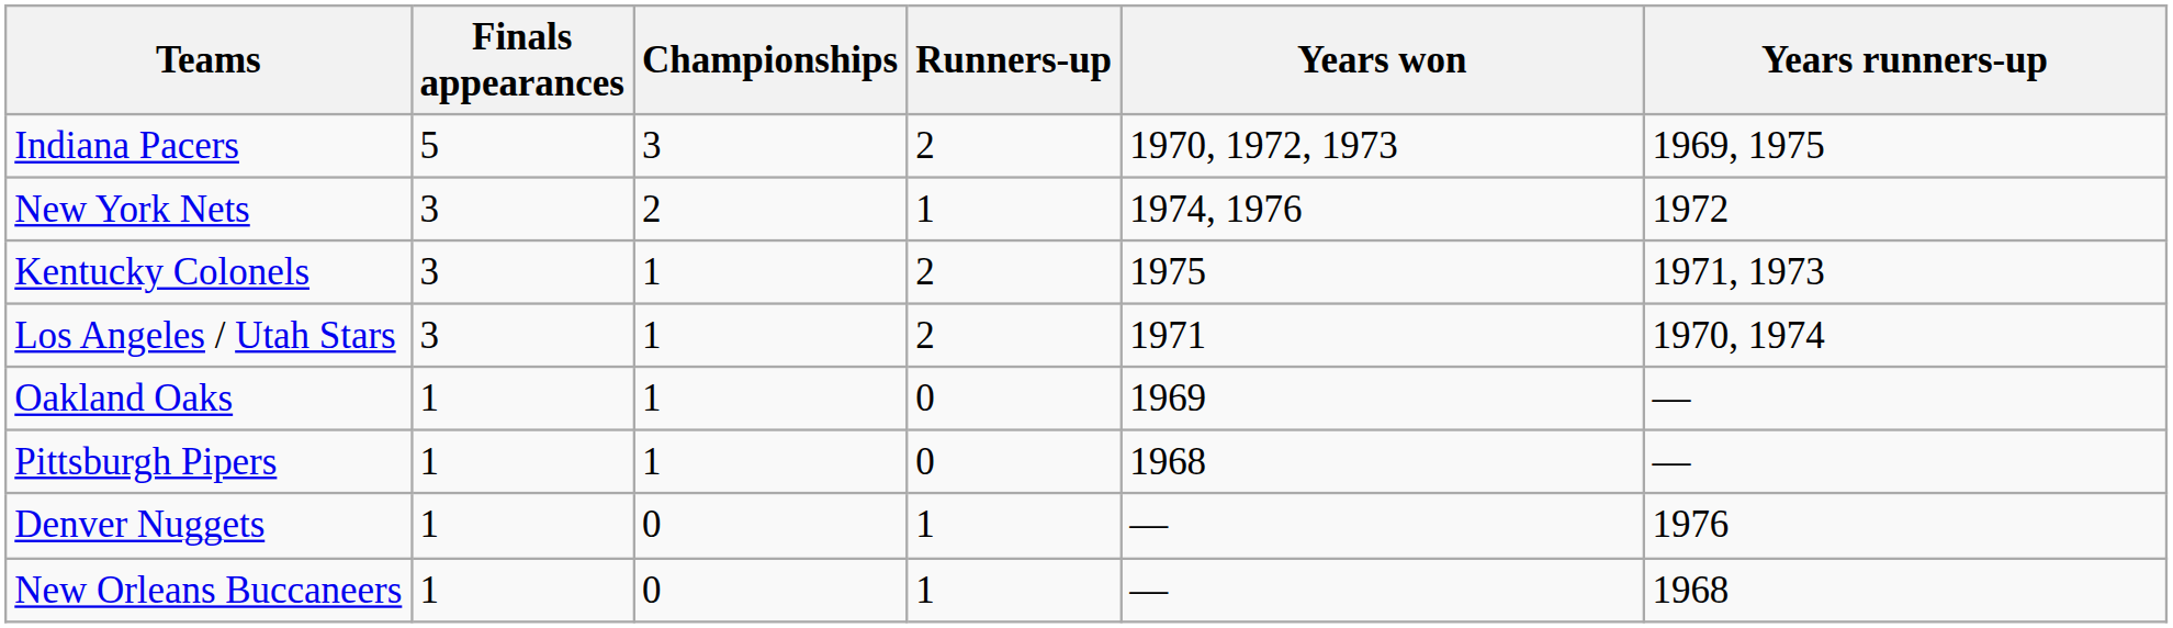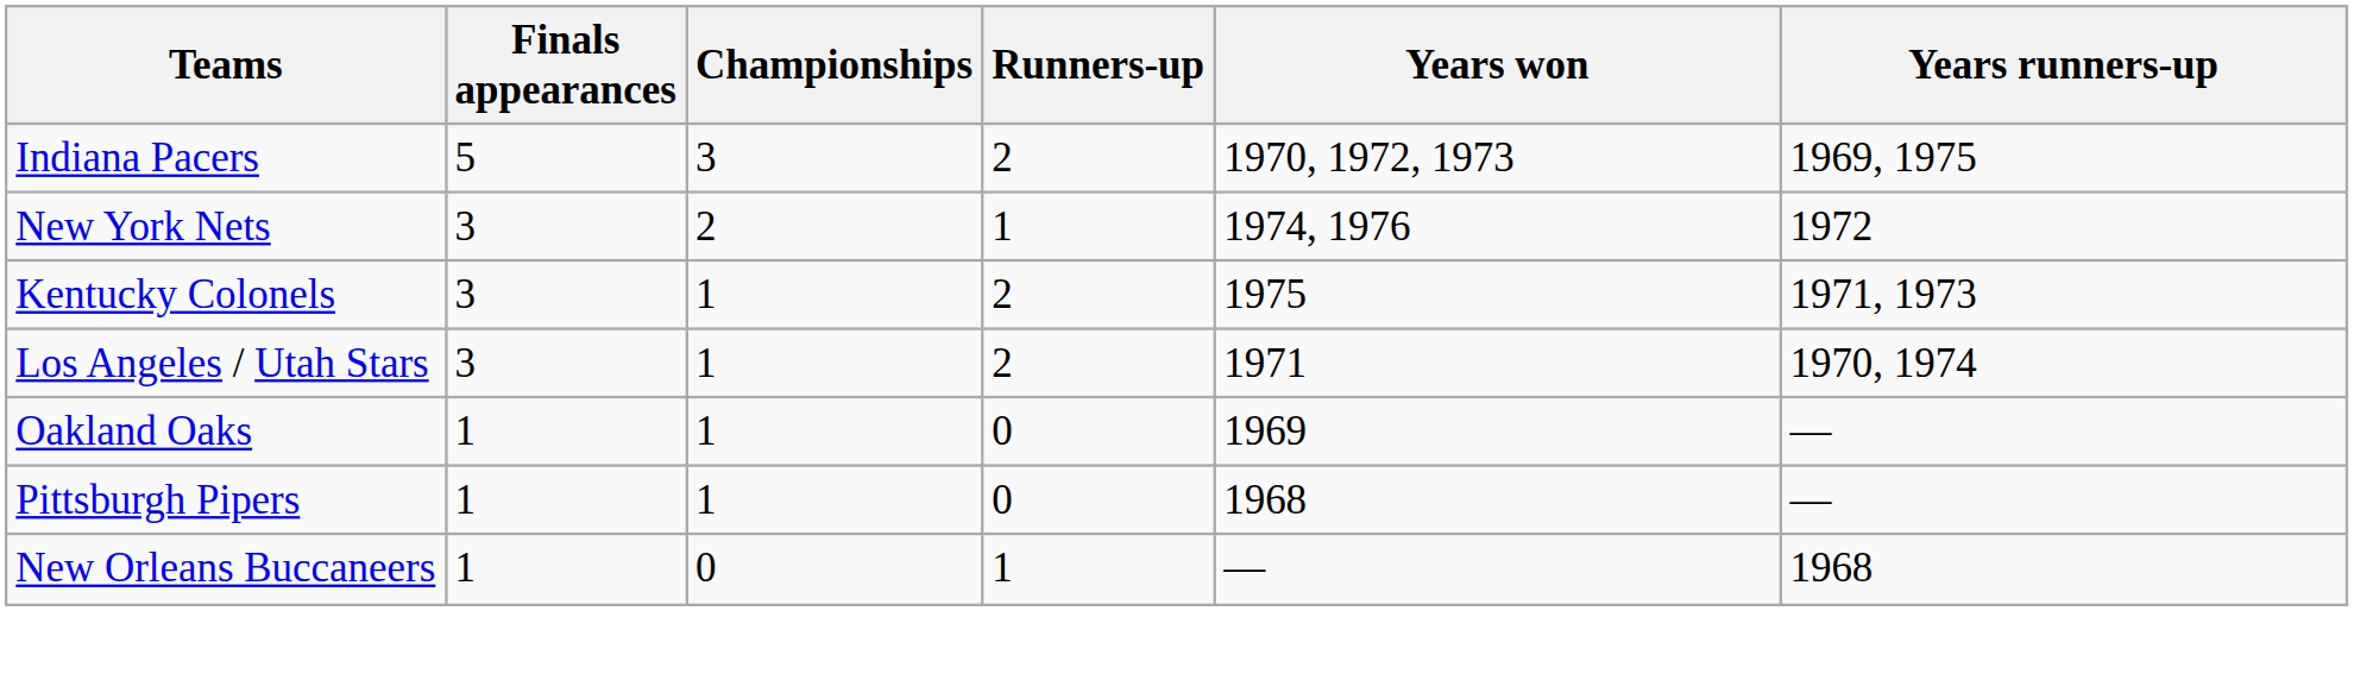 <table class="wikitable sortable" style="text-align:left; font-size:95%">
 <tr>
 <th>Teams</th>
 <th>Finals<br>appearances</th>
 <th>Championships</th>
 <th>Runners-up</th>
 <th class="unsortable" width="200">Years won</th>
 <th class="unsortable" width="200">Years runners-up</th>
 </tr>
 <tr>
 <td><a href='#'>Indiana Pacers</a></td>
 <td>5</td>
 <td>3</td>
 <td>2</td>
 <td>1970, 1972, 1973</td>
 <td>1969, 1975</td>
 </tr>
 <tr>
 <td><a href='#'>New York Nets</a></td>
 <td>3</td>
 <td>2</td>
 <td>1</td>
 <td>1974, 1976</td>
 <td>1972</td>
 </tr>
 <tr>
 <td><a href='#'>Kentucky Colonels</a></td>
 <td>3</td>
 <td>1</td>
 <td>2</td>
 <td>1975</td>
 <td>1971, 1973</td>
 </tr>
 <tr>
 <td><a href='#'>Los Angeles</a> / <a href='#'>Utah Stars</a></td>
 <td>3</td>
 <td>1</td>
 <td>2</td>
 <td>1971</td>
 <td>1970, 1974</td>
 </tr>
 <tr>
 <td><a href='#'>Oakland Oaks</a></td>
 <td>1</td>
 <td>1</td>
 <td>0</td>
 <td>1969</td>
 <td>—</td>
 </tr>
 <tr>
 <td><a href='#'>Pittsburgh Pipers</a></td>
 <td>1</td>
 <td>1</td>
 <td>0</td>
 <td>1968</td>
 <td>—</td>
 </tr>
 <tr>
-<td><a href='#'>Denver Nuggets</a></td>
-<td>1</td>
-<td>0</td>
-<td>1</td>
-<td>—</td>
-<td>1976</td>
-</tr>
-<tr>
 <td><a href='#'>New Orleans Buccaneers</a></td>
 <td>1</td>
 <td>0</td>
 <td>1</td>
 <td>—</td>
 <td>1968</td>
 </tr>
 </table>
